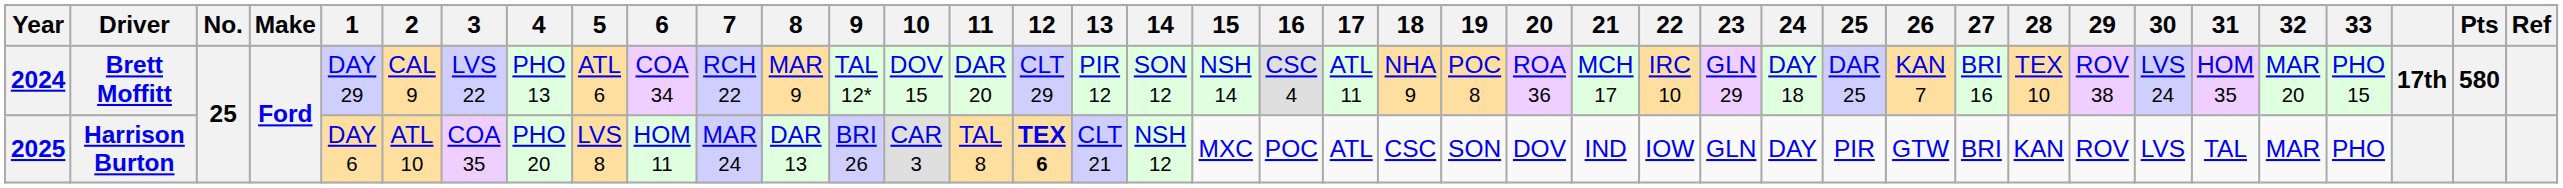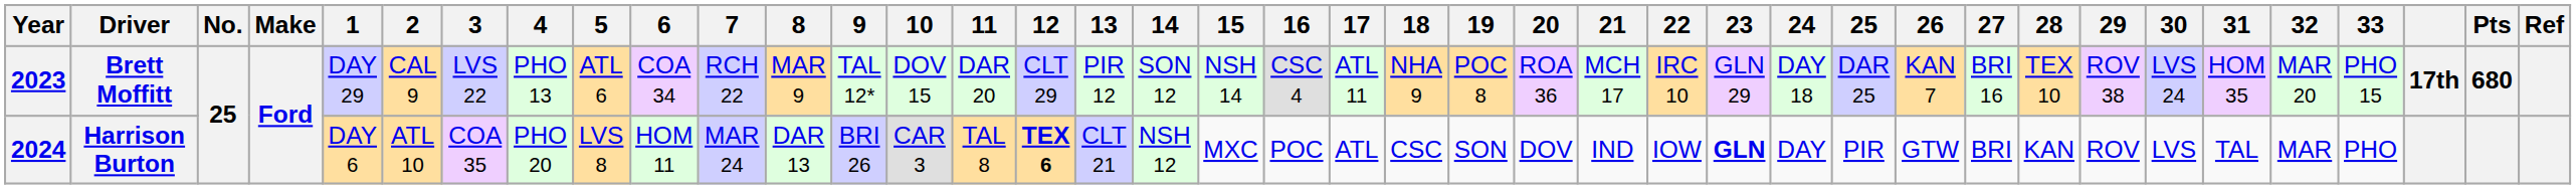 <table class="wikitable" style="text-align:center; font-size:75%">
 <tr>
 <th>Year</th>
 <th>Driver</th>
 <th>No.</th>
 <th>Make</th>
 <th>1</th>
 <th>2</th>
 <th>3</th>
 <th>4</th>
 <th>5</th>
 <th>6</th>
 <th>7</th>
 <th>8</th>
 <th>9</th>
 <th>10</th>
 <th>11</th>
 <th>12</th>
 <th>13</th>
 <th>14</th>
 <th>15</th>
 <th>16</th>
 <th>17</th>
 <th>18</th>
 <th>19</th>
 <th>20</th>
 <th>21</th>
 <th>22</th>
 <th>23</th>
 <th>24</th>
 <th>25</th>
 <th>26</th>
 <th>27</th>
 <th>28</th>
 <th>29</th>
 <th>30</th>
 <th>31</th>
 <th>32</th>
 <th>33</th>
 <th></th>
 <th>Pts</th>
 <th>Ref</th>
 </tr>
 <tr>
-<th><a href='#'>2024</a></th>
+<th><a href='#'>2023</a></th>
 <th><a href='#'>Brett Moffitt</a></th>
 <th rowspan="2">25</th>
 <th rowspan="2"><a href='#'>Ford</a></th>
 <td style="background:#CFCFFF;"><a href='#'>DAY</a><br><small>29</small></td>
 <td style="background:#FFDF9F;"><a href='#'>CAL</a><br><small>9</small></td>
 <td style="background:#CFCFFF;"><a href='#'>LVS</a><br><small>22</small></td>
 <td style="background:#DFFFDF;"><a href='#'>PHO</a><br><small>13</small></td>
 <td style="background:#FFDF9F;"><a href='#'>ATL</a><br><small>6</small></td>
 <td style="background:#EFCFFF;"><a href='#'>COA</a><br><small>34</small></td>
 <td style="background:#CFCFFF;"><a href='#'>RCH</a><br><small>22</small></td>
 <td style="background:#FFDF9F;"><a href='#'>MAR</a><br><small>9</small></td>
 <td style="background:#DFFFDF;"><a href='#'>TAL</a><br><small>12*</small></td>
 <td style="background:#DFFFDF;"><a href='#'>DOV</a><br><small>15</small></td>
 <td style="background:#DFFFDF;"><a href='#'>DAR</a><br><small>20</small></td>
 <td style="background:#CFCFFF;"><a href='#'>CLT</a><br><small>29</small></td>
 <td style="background:#DFFFDF;"><a href='#'>PIR</a><br><small>12</small></td>
 <td style="background:#DFFFDF;"><a href='#'>SON</a><br><small>12</small></td>
 <td style="background:#DFFFDF;"><a href='#'>NSH</a><br><small>14</small></td>
 <td style="background:#DFDFDF;"><a href='#'>CSC</a><br><small>4</small></td>
 <td style="background:#DFFFDF;"><a href='#'>ATL</a><br><small>11</small></td>
 <td style="background:#FFDF9F;"><a href='#'>NHA</a><br><small>9</small></td>
 <td style="background:#FFDF9F;"><a href='#'>POC</a><br><small>8</small></td>
 <td style="background:#EFCFFF;"><a href='#'>ROA</a><br><small>36</small></td>
 <td style="background:#DFFFDF;"><a href='#'>MCH</a><br><small>17</small></td>
 <td style="background:#FFDF9F;"><a href='#'>IRC</a><br><small>10</small></td>
 <td style="background:#EFCFFF;"><a href='#'>GLN</a><br><small>29</small></td>
 <td style="background:#DFFFDF;"><a href='#'>DAY</a><br><small>18</small></td>
 <td style="background:#CFCFFF;"><a href='#'>DAR</a><br><small>25</small></td>
 <td style="background:#FFDF9F;"><a href='#'>KAN</a><br><small>7</small></td>
 <td style="background:#DFFFDF;"><a href='#'>BRI</a><br><small>16</small></td>
 <td style="background:#FFDF9F;"><a href='#'>TEX</a><br><small>10</small></td>
 <td style="background:#EFCFFF;"><a href='#'>ROV</a><br><small>38</small></td>
 <td style="background:#CFCFFF;"><a href='#'>LVS</a><br><small>24</small></td>
 <td style="background:#EFCFFF;"><a href='#'>HOM</a><br><small>35</small></td>
 <td style="background:#DFFFDF;"><a href='#'>MAR</a><br><small>20</small></td>
 <td style="background:#DFFFDF;"><a href='#'>PHO</a><br><small>15</small></td>
 <th>17th</th>
-<th>580</th>
+<th>680</th>
 <th></th>
 </tr>
 <tr>
-<th><a href='#'>2025</a></th>
+<th><a href='#'>2024</a></th>
 <th><a href='#'>Harrison Burton</a></th>
 <td style="background:#FFDF9F;"><a href='#'>DAY</a><br><small>6</small></td>
 <td style="background:#FFDF9F;"><a href='#'>ATL</a><br><small>10</small></td>
 <td style="background:#EFCFFF;"><a href='#'>COA</a><br><small>35</small></td>
 <td style="background:#DFFFDF;"><a href='#'>PHO</a><br><small>20</small></td>
 <td style="background:#FFDF9F;"><a href='#'>LVS</a><br><small>8</small></td>
 <td style="background:#DFFFDF;"><a href='#'>HOM</a><br><small>11</small></td>
 <td style="background:#CFCFFF;"><a href='#'>MAR</a><br><small>24</small></td>
 <td style="background:#DFFFDF;"><a href='#'>DAR</a><br><small>13</small></td>
 <td style="background:#CFCFFF;"><a href='#'>BRI</a><br><small>26</small></td>
 <td style="background:#DFDFDF;"><a href='#'>CAR</a><br><small>3</small></td>
 <td style="background:#FFDF9F;"><a href='#'>TAL</a><br><small>8</small></td>
 <td style="background:#FFDF9F;"><strong><a href='#'>TEX</a><br><small>6</small></strong></td>
 <td style="background:#CFCFFF;"><a href='#'>CLT</a><br><small>21</small></td>
 <td style="background:#DFFFDF;"><a href='#'>NSH</a><br><small>12</small></td>
 <td><a href='#'>MXC</a></td>
 <td><a href='#'>POC</a></td>
 <td><a href='#'>ATL</a></td>
 <td><a href='#'>CSC</a></td>
 <td><a href='#'>SON</a></td>
 <td><a href='#'>DOV</a></td>
 <td><a href='#'>IND</a></td>
 <td><a href='#'>IOW</a></td>
-<td><a href='#'>GLN</a></td>
+<td><strong><a href='#'>GLN</a></strong></td>
 <td><a href='#'>DAY</a></td>
 <td><a href='#'>PIR</a></td>
 <td><a href='#'>GTW</a></td>
 <td><a href='#'>BRI</a></td>
 <td><a href='#'>KAN</a></td>
 <td><a href='#'>ROV</a></td>
 <td><a href='#'>LVS</a></td>
 <td><a href='#'>TAL</a></td>
 <td><a href='#'>MAR</a></td>
 <td><a href='#'>PHO</a></td>
 <th></th>
 <th></th>
 <th></th>
 </tr>
 </table>
